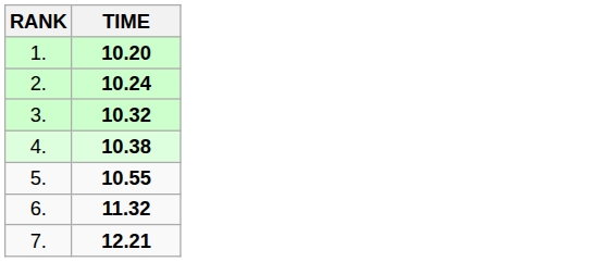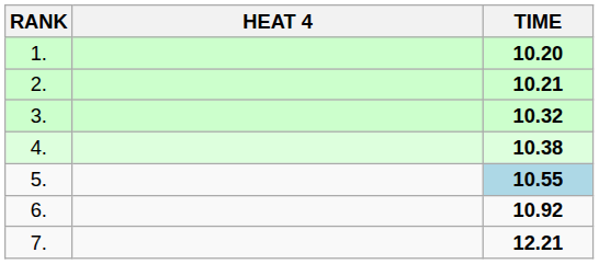 <table class="wikitable" style="border-collapse: collapse; font-size: 90%;">
 <tr>
 <th>RANK</th>
+<th style="width: 20em">HEAT 4</th>
 <th style="width: 5em">TIME</th>
 </tr>
 <tr style="background:#ccffcc;">
 <td align="center">1.</td>
+<td></td>
 <td align="center"><strong>10.20</strong></td>
 </tr>
 <tr style="background:#ccffcc;">
 <td align="center">2.</td>
-<td align="center"><strong>10.24</strong></td>
+<td></td>
+<td align="center"><strong>10.21</strong></td>
 </tr>
 <tr style="background:#ccffcc;">
 <td align="center">3.</td>
+<td></td>
 <td align="center"><strong>10.32</strong></td>
 </tr>
 <tr style="background:#ddffdd;">
 <td align="center">4.</td>
+<td></td>
 <td align="center"><strong>10.38</strong></td>
 </tr>
 <tr>
 <td align="center">5.</td>
-<td align="center"><strong>10.55</strong></td>
+<td></td>
+<td align="center" style="background: lightblue;"><strong>10.55</strong></td>
 </tr>
 <tr>
 <td align="center">6.</td>
-<td align="center"><strong>11.32</strong></td>
+<td></td>
+<td align="center"><strong>10.92</strong></td>
 </tr>
 <tr>
 <td align="center">7.</td>
+<td></td>
 <td align="center"><strong>12.21</strong></td>
 </tr>
 </table>
